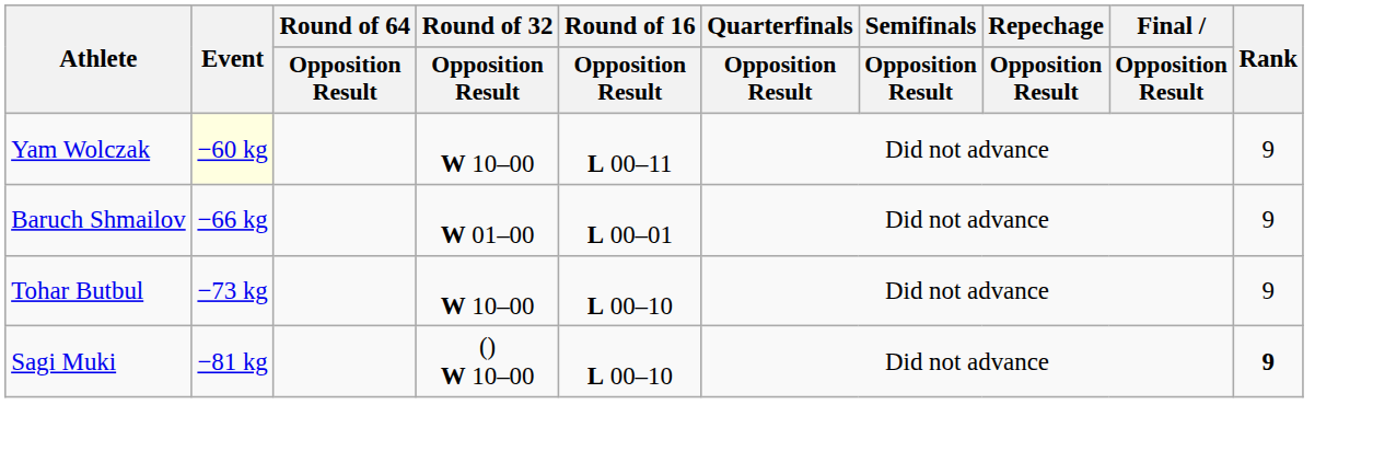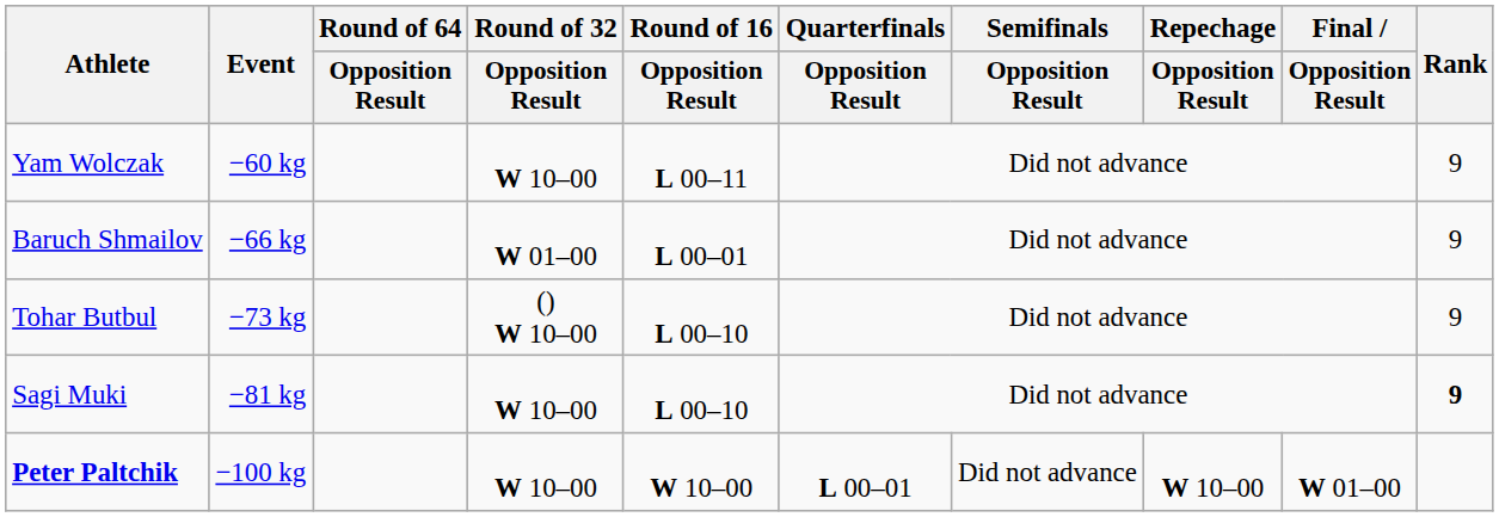 <table class="wikitable" style="font-size:90%; text-align:center">
 <tr>
 <th rowspan=2>Athlete</th>
 <th rowspan=2>Event</th>
 <th>Round of 64</th>
 <th>Round of 32</th>
 <th>Round of 16</th>
 <th>Quarterfinals</th>
 <th>Semifinals</th>
 <th>Repechage</th>
 <th>Final / </th>
 <th rowspan=2>Rank</th>
 </tr>
 <tr style="font-size:95%">
 <th>Opposition <br> Result</th>
 <th>Opposition <br> Result</th>
 <th>Opposition <br> Result</th>
 <th>Opposition <br> Result</th>
 <th>Opposition <br> Result</th>
 <th>Opposition <br> Result</th>
 <th>Opposition <br> Result</th>
 </tr>
 <tr>
 <td align=left><a href='#'>Yam Wolczak</a></td>
-<td align=right style="background: lightyellow;"><a href='#'>−60 kg</a></td>
+<td align=right><a href='#'>−60 kg</a></td>
 <td></td>
 <td><br><strong>W</strong> 10–00</td>
 <td><br><strong>L</strong> 00–11</td>
 <td colspan=4>Did not advance</td>
 <td>9</td>
 </tr>
 <tr>
 <td align=left><a href='#'>Baruch Shmailov</a></td>
 <td align=right><a href='#'>−66 kg</a></td>
 <td></td>
 <td><br><strong>W</strong> 01–00</td>
 <td><br><strong>L</strong> 00–01</td>
 <td colspan=4>Did not advance</td>
 <td>9</td>
 </tr>
 <tr>
 <td align=left><a href='#'>Tohar Butbul</a></td>
 <td align=right><a href='#'>−73 kg</a></td>
 <td></td>
-<td><br><strong>W</strong> 10–00</td>
+<td><s></s>()<br><strong>W</strong> 10–00</td>
 <td><br><strong>L</strong> 00–10</td>
 <td colspan=4>Did not advance</td>
 <td>9</td>
 </tr>
 <tr>
 <td align=left><a href='#'>Sagi Muki</a></td>
 <td align=right><a href='#'>−81 kg</a></td>
 <td></td>
-<td><s></s>()<br><strong>W</strong> 10–00</td>
+<td><br><strong>W</strong> 10–00</td>
 <td><br><strong>L</strong> 00–10</td>
 <td colspan=4>Did not advance</td>
 <td><strong>9</strong></td>
 </tr>
+<tr>
+<td align=left><strong><a href='#'>Peter Paltchik</a></strong></td>
+<td align=right><a href='#'>−100 kg</a></td>
+<td></td>
+<td><br><strong>W</strong> 10–00</td>
+<td><br><strong>W</strong> 10–00</td>
+<td><br><strong>L</strong> 00–01</td>
+<td>Did not advance</td>
+<td><br><strong>W</strong> 10–00</td>
+<td><br><strong>W</strong> 01–00</td>
+<td></td>
+</tr>
 </table>
